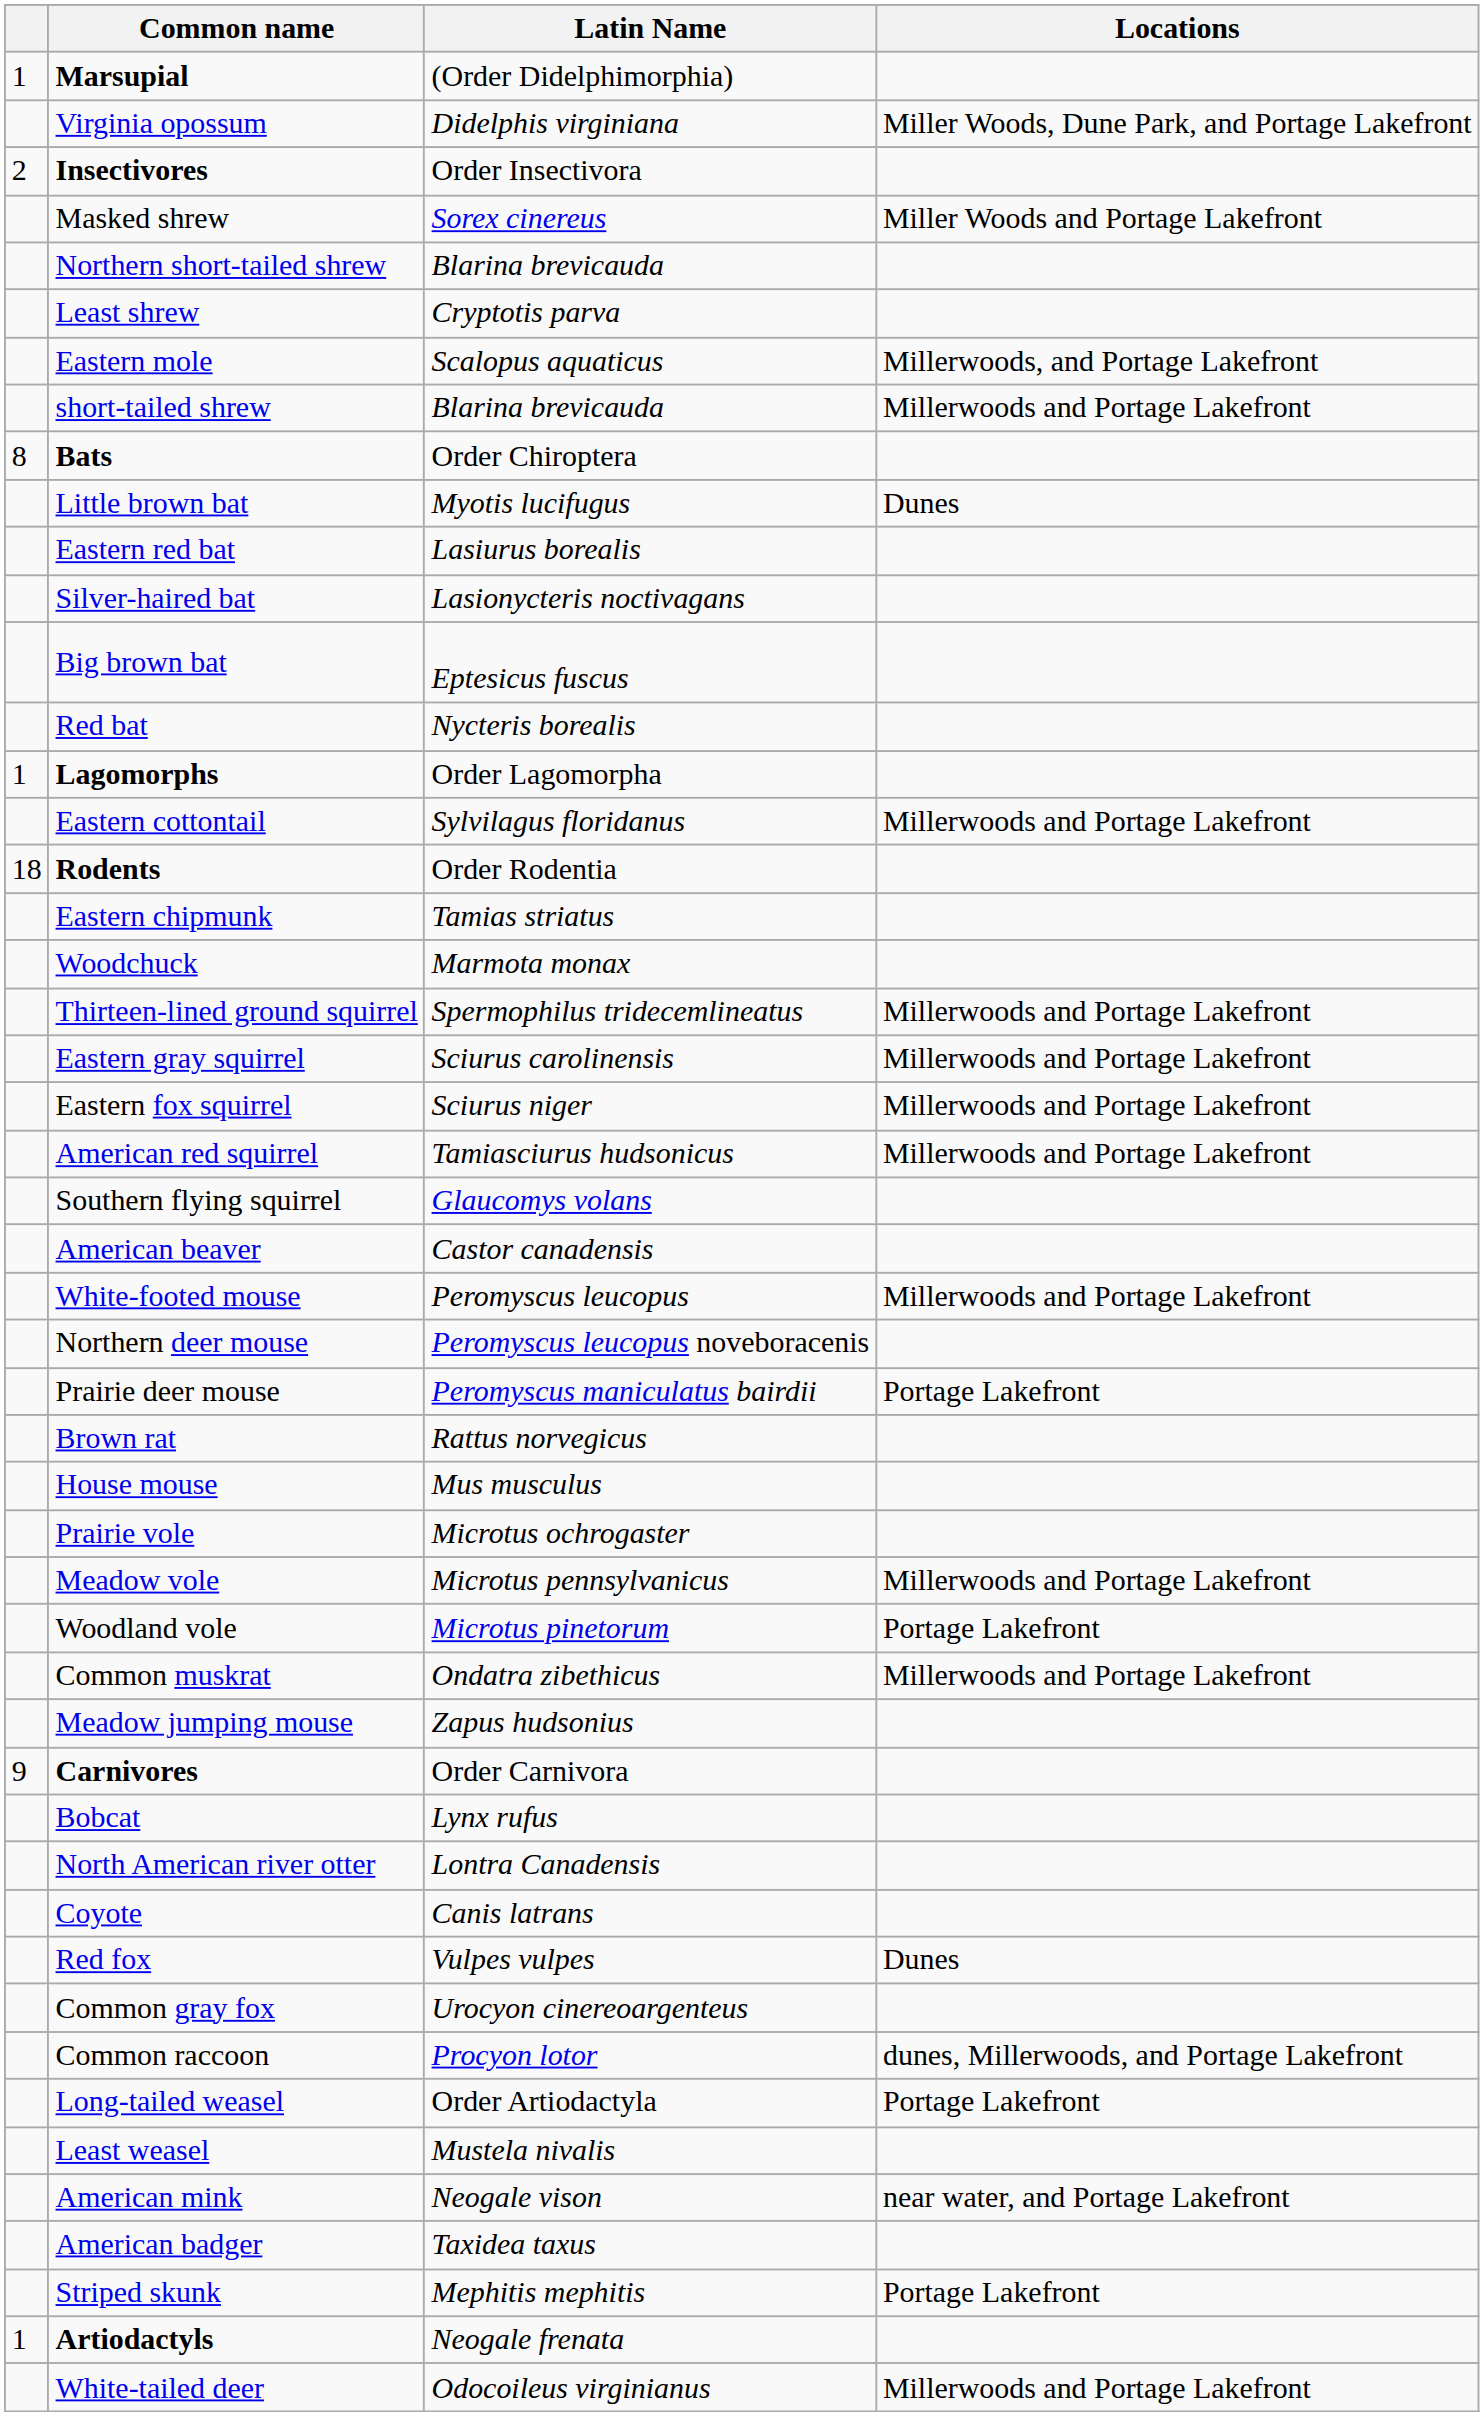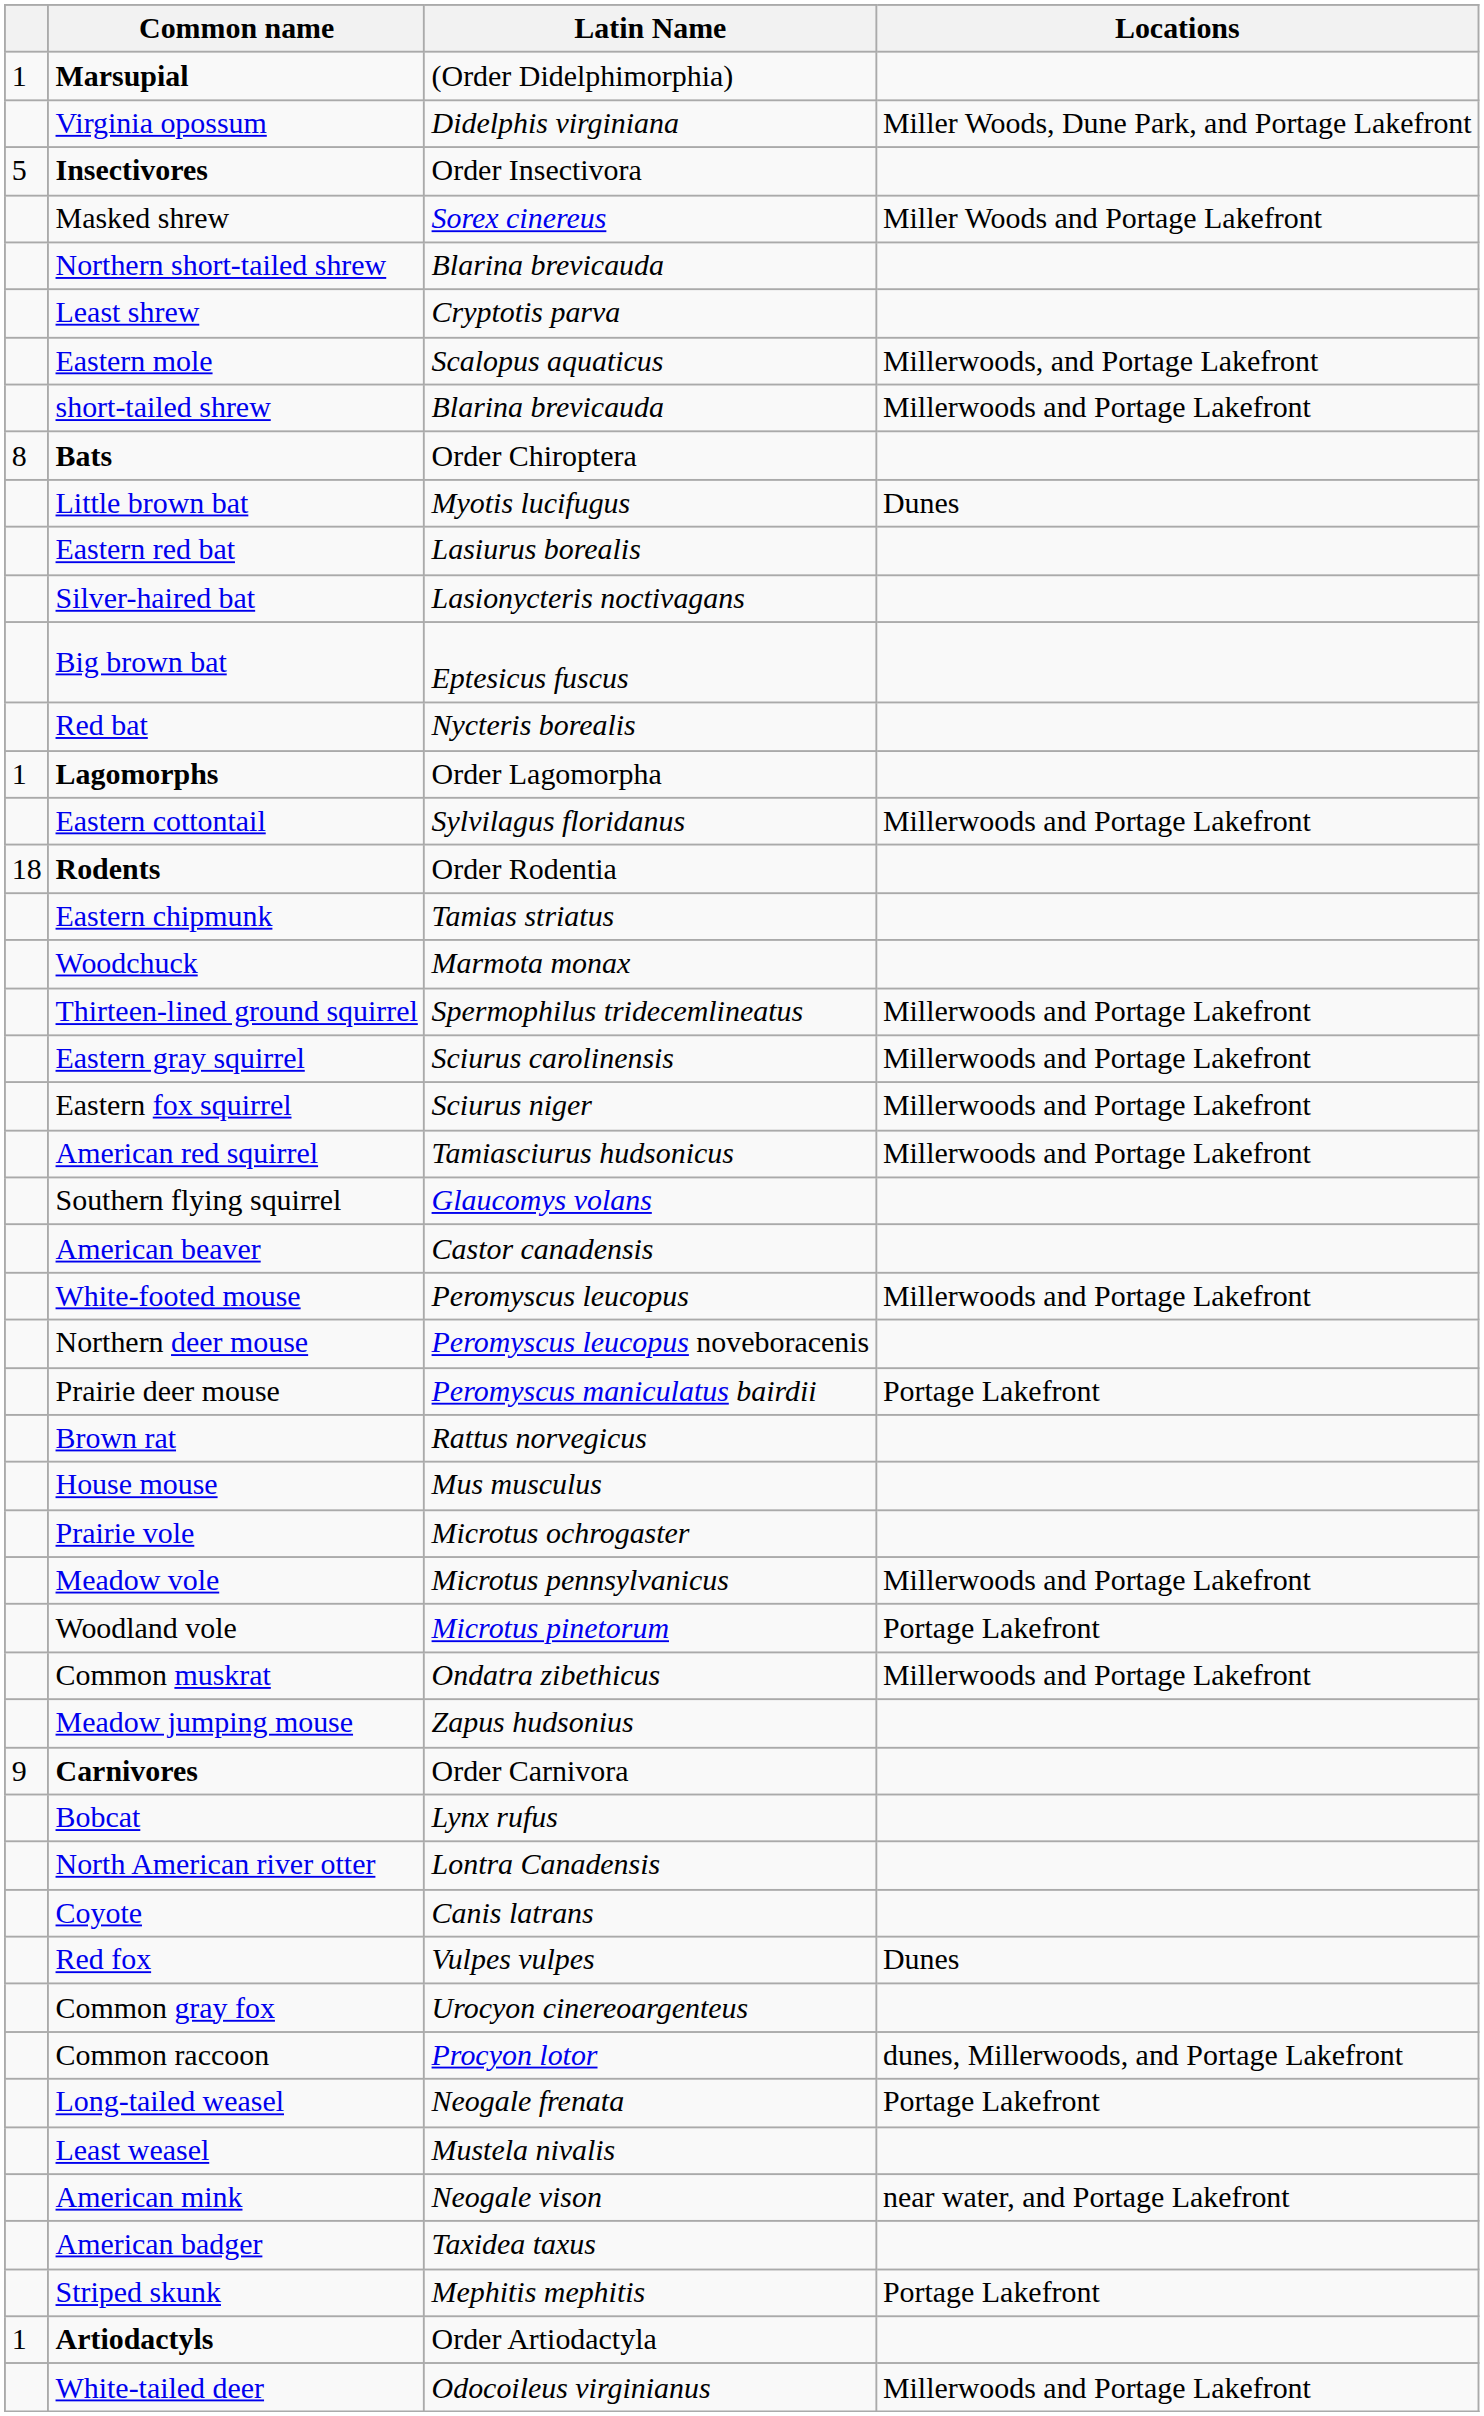 <table class="wikitable " align="center">
 <tr>
 <th><strong> </strong></th>
 <th><strong>Common name</strong></th>
 <th><strong>Latin Name</strong></th>
 <th><strong>Locations</strong></th>
 </tr>
 <tr>
 <td>1</td>
 <td><strong>Marsupial</strong></td>
 <td>(Order Didelphimorphia)</td>
 <td></td>
 </tr>
 <tr>
 <td></td>
 <td><a href='#'>Virginia opossum</a></td>
 <td><em>Didelphis virginiana</em></td>
 <td>Miller Woods, Dune Park, and Portage Lakefront</td>
 </tr>
 <tr>
-<td>2</td>
+<td>5</td>
 <td><strong>Insectivores</strong></td>
 <td>Order Insectivora</td>
 <td></td>
 </tr>
 <tr>
 <td></td>
 <td>Masked shrew</td>
 <td><em><a href='#'>Sorex cinereus</a></em></td>
 <td>Miller Woods and Portage Lakefront</td>
 </tr>
 <tr>
 <td></td>
 <td><a href='#'>Northern short-tailed shrew</a></td>
 <td><em>Blarina brevicauda</em></td>
 <td></td>
 </tr>
 <tr>
 <td></td>
 <td><a href='#'>Least shrew</a></td>
 <td><em>Cryptotis parva</em></td>
 <td></td>
 </tr>
 <tr>
 <td></td>
 <td><a href='#'>Eastern mole</a></td>
 <td><em>Scalopus aquaticus</em></td>
 <td>Millerwoods, and Portage Lakefront</td>
 </tr>
 <tr>
 <td></td>
 <td><a href='#'>short-tailed shrew</a></td>
 <td><em>Blarina brevicauda</em></td>
 <td>Millerwoods and Portage Lakefront</td>
 </tr>
 <tr>
 <td>8</td>
 <td><strong>Bats</strong></td>
 <td>Order Chiroptera</td>
 <td></td>
 </tr>
 <tr>
 <td></td>
 <td><a href='#'>Little brown bat</a></td>
 <td><em>Myotis lucifugus</em></td>
 <td>Dunes</td>
 </tr>
 <tr>
 <td></td>
 <td><a href='#'>Eastern red bat</a></td>
 <td><em>Lasiurus borealis</em></td>
 <td></td>
 </tr>
 <tr>
 <td></td>
 <td><a href='#'>Silver-haired bat</a></td>
 <td><em>Lasionycteris noctivagans</em></td>
 <td></td>
 </tr>
 <tr>
 <td></td>
 <td><a href='#'>Big brown bat</a></td>
 <td><br><em>Eptesicus fuscus</em></td>
 <td></td>
 </tr>
 <tr>
 <td></td>
 <td><a href='#'>Red bat</a></td>
 <td><em>Nycteris borealis</em></td>
 <td></td>
 </tr>
 <tr>
 <td>1</td>
 <td><strong>Lagomorphs</strong></td>
 <td>Order Lagomorpha</td>
 <td></td>
 </tr>
 <tr>
 <td></td>
 <td><a href='#'>Eastern cottontail</a></td>
 <td><em>Sylvilagus floridanus</em></td>
 <td>Millerwoods and Portage Lakefront</td>
 </tr>
 <tr>
 <td>18</td>
 <td><strong>Rodents</strong></td>
 <td>Order Rodentia</td>
 <td></td>
 </tr>
 <tr>
 <td></td>
 <td><a href='#'>Eastern chipmunk</a></td>
 <td><em>Tamias striatus</em></td>
 <td></td>
 </tr>
 <tr>
 <td></td>
 <td><a href='#'>Woodchuck</a></td>
 <td><em>Marmota monax</em></td>
 <td></td>
 </tr>
 <tr>
 <td></td>
 <td><a href='#'>Thirteen-lined ground squirrel</a></td>
 <td><em>Spermophilus tridecemlineatus</em></td>
 <td>Millerwoods and Portage Lakefront</td>
 </tr>
 <tr>
 <td></td>
 <td><a href='#'>Eastern gray squirrel</a></td>
 <td><em>Sciurus carolinensis</em></td>
 <td>Millerwoods and Portage Lakefront</td>
 </tr>
 <tr>
 <td></td>
 <td>Eastern <a href='#'>fox squirrel</a></td>
 <td><em>Sciurus niger</em></td>
 <td>Millerwoods and Portage Lakefront</td>
 </tr>
 <tr>
 <td></td>
 <td><a href='#'>American red squirrel</a></td>
 <td><em>Tamiasciurus hudsonicus</em></td>
 <td>Millerwoods and Portage Lakefront</td>
 </tr>
 <tr>
 <td></td>
 <td>Southern flying squirrel</td>
 <td><em><a href='#'>Glaucomys volans</a></em></td>
 <td></td>
 </tr>
 <tr>
 <td></td>
 <td><a href='#'>American beaver</a></td>
 <td><em>Castor canadensis</em></td>
 <td></td>
 </tr>
 <tr>
 <td></td>
 <td><a href='#'>White-footed mouse</a></td>
 <td><em>Peromyscus leucopus</em></td>
 <td>Millerwoods and Portage Lakefront</td>
 </tr>
 <tr>
 <td></td>
 <td>Northern <a href='#'>deer mouse</a></td>
 <td><em><a href='#'>Peromyscus leucopus</a></em> noveboracenis</td>
 <td></td>
 </tr>
 <tr>
 <td></td>
 <td>Prairie deer mouse</td>
 <td><em><a href='#'>Peromyscus maniculatus</a> bairdii</em></td>
 <td>Portage Lakefront</td>
 </tr>
 <tr>
 <td></td>
 <td><a href='#'>Brown rat</a></td>
 <td><em>Rattus norvegicus</em></td>
 <td></td>
 </tr>
 <tr>
 <td></td>
 <td><a href='#'>House mouse</a></td>
 <td><em>Mus musculus</em></td>
 <td></td>
 </tr>
 <tr>
 <td></td>
 <td><a href='#'>Prairie vole</a></td>
 <td><em>Microtus ochrogaster</em></td>
 <td></td>
 </tr>
 <tr>
 <td></td>
 <td><a href='#'>Meadow vole</a></td>
 <td><em>Microtus pennsylvanicus</em></td>
 <td>Millerwoods and Portage Lakefront</td>
 </tr>
 <tr>
 <td></td>
 <td>Woodland vole</td>
 <td><em><a href='#'>Microtus pinetorum</a></em></td>
 <td>Portage Lakefront</td>
 </tr>
 <tr>
 <td></td>
 <td>Common <a href='#'>muskrat</a></td>
 <td><em>Ondatra zibethicus</em></td>
 <td>Millerwoods and Portage Lakefront</td>
 </tr>
 <tr>
 <td></td>
 <td><a href='#'>Meadow jumping mouse</a></td>
 <td><em>Zapus hudsonius</em></td>
 <td></td>
 </tr>
 <tr>
 <td>9</td>
 <td><strong>Carnivores</strong></td>
 <td>Order Carnivora</td>
 <td></td>
 </tr>
 <tr>
 <td></td>
 <td><a href='#'>Bobcat</a></td>
 <td><em>Lynx rufus</em></td>
 <td></td>
 </tr>
 <tr>
 <td></td>
 <td><a href='#'>North American river otter</a></td>
 <td><em>Lontra Canadensis</em></td>
 <td></td>
 </tr>
 <tr>
 <td></td>
 <td><a href='#'>Coyote</a></td>
 <td><em>Canis latrans</em></td>
 <td></td>
 </tr>
 <tr>
 <td></td>
 <td><a href='#'>Red fox</a></td>
 <td><em>Vulpes vulpes</em></td>
 <td>Dunes</td>
 </tr>
 <tr>
 <td></td>
 <td>Common <a href='#'>gray fox</a></td>
 <td><em>Urocyon cinereoargenteus</em></td>
 <td></td>
 </tr>
 <tr>
 <td></td>
 <td>Common raccoon</td>
 <td><em><a href='#'>Procyon lotor</a></em></td>
 <td>dunes, Millerwoods, and Portage Lakefront</td>
 </tr>
 <tr>
 <td></td>
 <td><a href='#'>Long-tailed weasel</a></td>
-<td>Order Artiodactyla</td>
+<td><em>Neogale frenata</em></td>
 <td>Portage Lakefront</td>
 </tr>
 <tr>
 <td></td>
 <td><a href='#'>Least weasel</a></td>
 <td><em>Mustela nivalis</em></td>
 <td></td>
 </tr>
 <tr>
 <td></td>
 <td><a href='#'>American mink</a></td>
 <td><em>Neogale vison</em></td>
 <td>near water, and Portage Lakefront</td>
 </tr>
 <tr>
 <td></td>
 <td><a href='#'>American badger</a></td>
 <td><em>Taxidea taxus</em></td>
 <td></td>
 </tr>
 <tr>
 <td></td>
 <td><a href='#'>Striped skunk</a></td>
 <td><em>Mephitis mephitis</em></td>
 <td>Portage Lakefront</td>
 </tr>
 <tr>
 <td>1</td>
 <td><strong>Artiodactyls</strong></td>
-<td><em>Neogale frenata</em></td>
+<td>Order Artiodactyla</td>
 <td></td>
 </tr>
 <tr>
 <td></td>
 <td><a href='#'>White-tailed deer</a></td>
 <td><em>Odocoileus virginianus</em></td>
 <td>Millerwoods and Portage Lakefront</td>
 </tr>
 <tr>
 </tr>
 </table>
